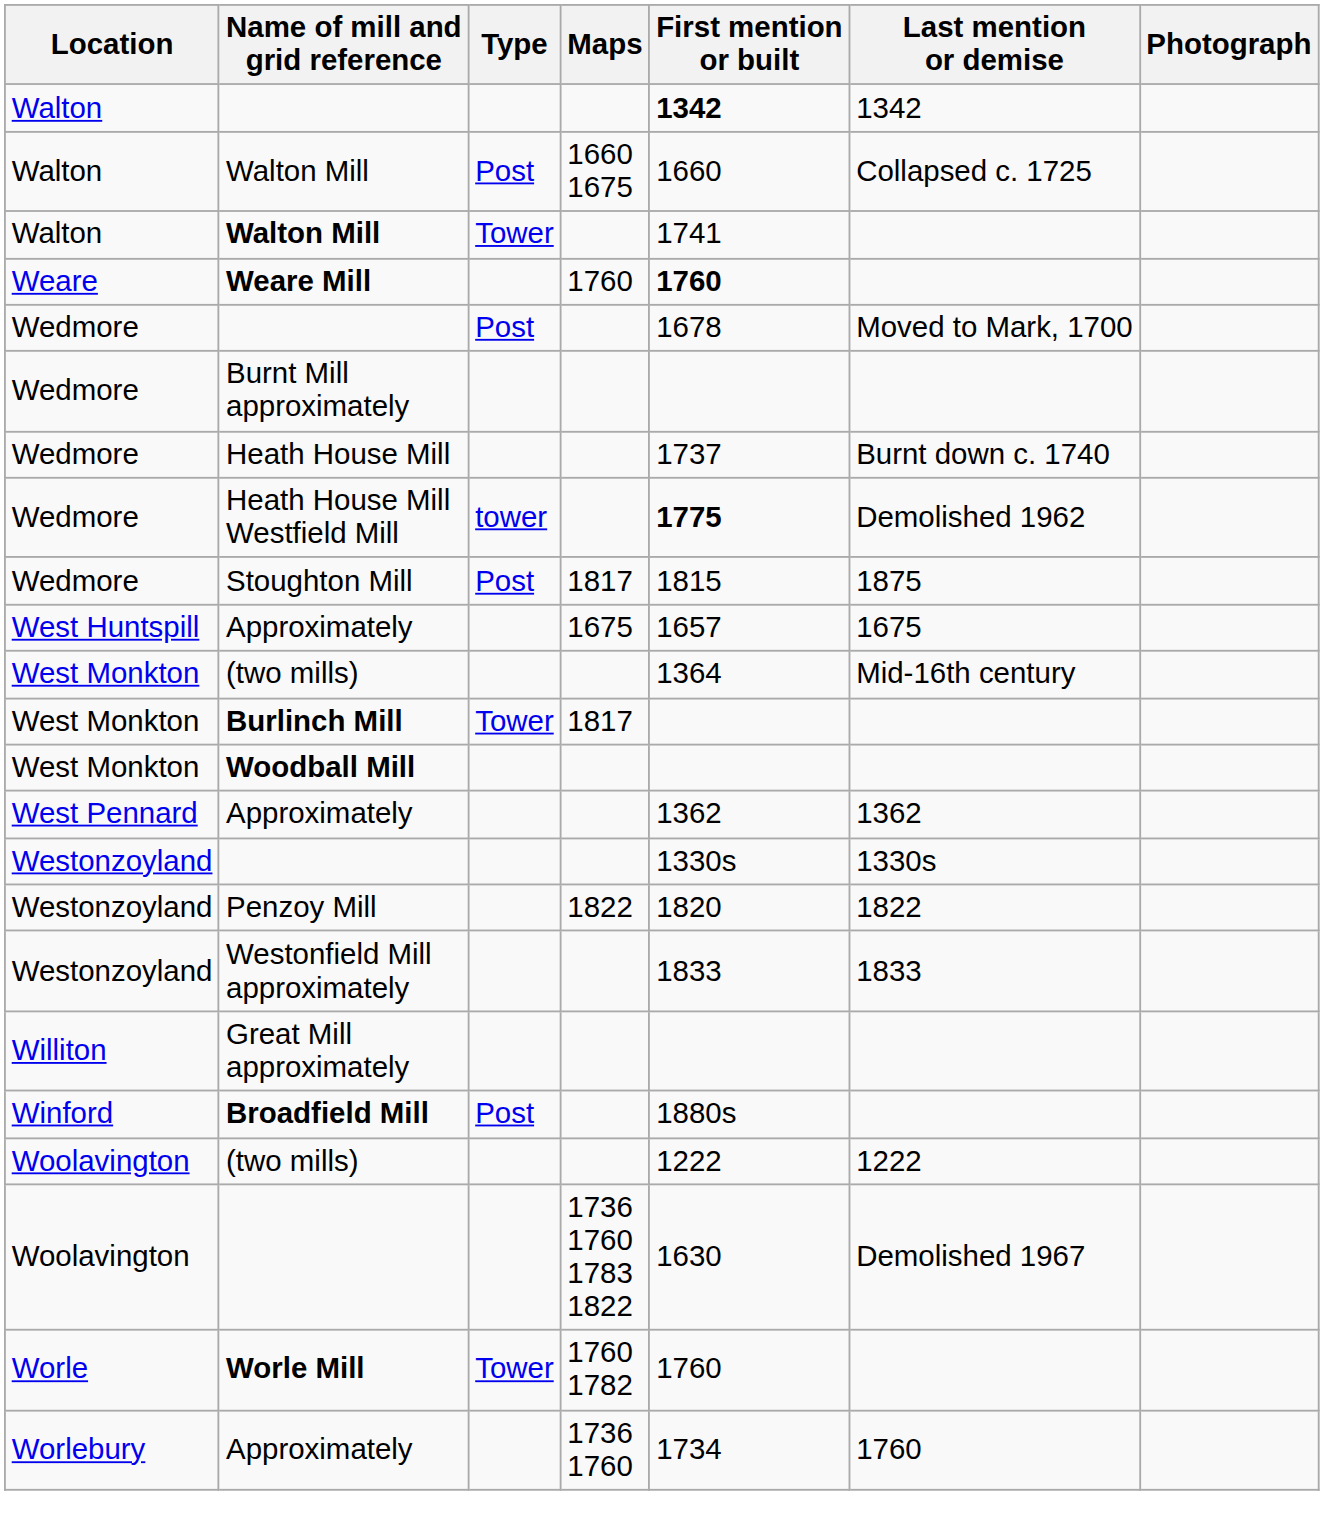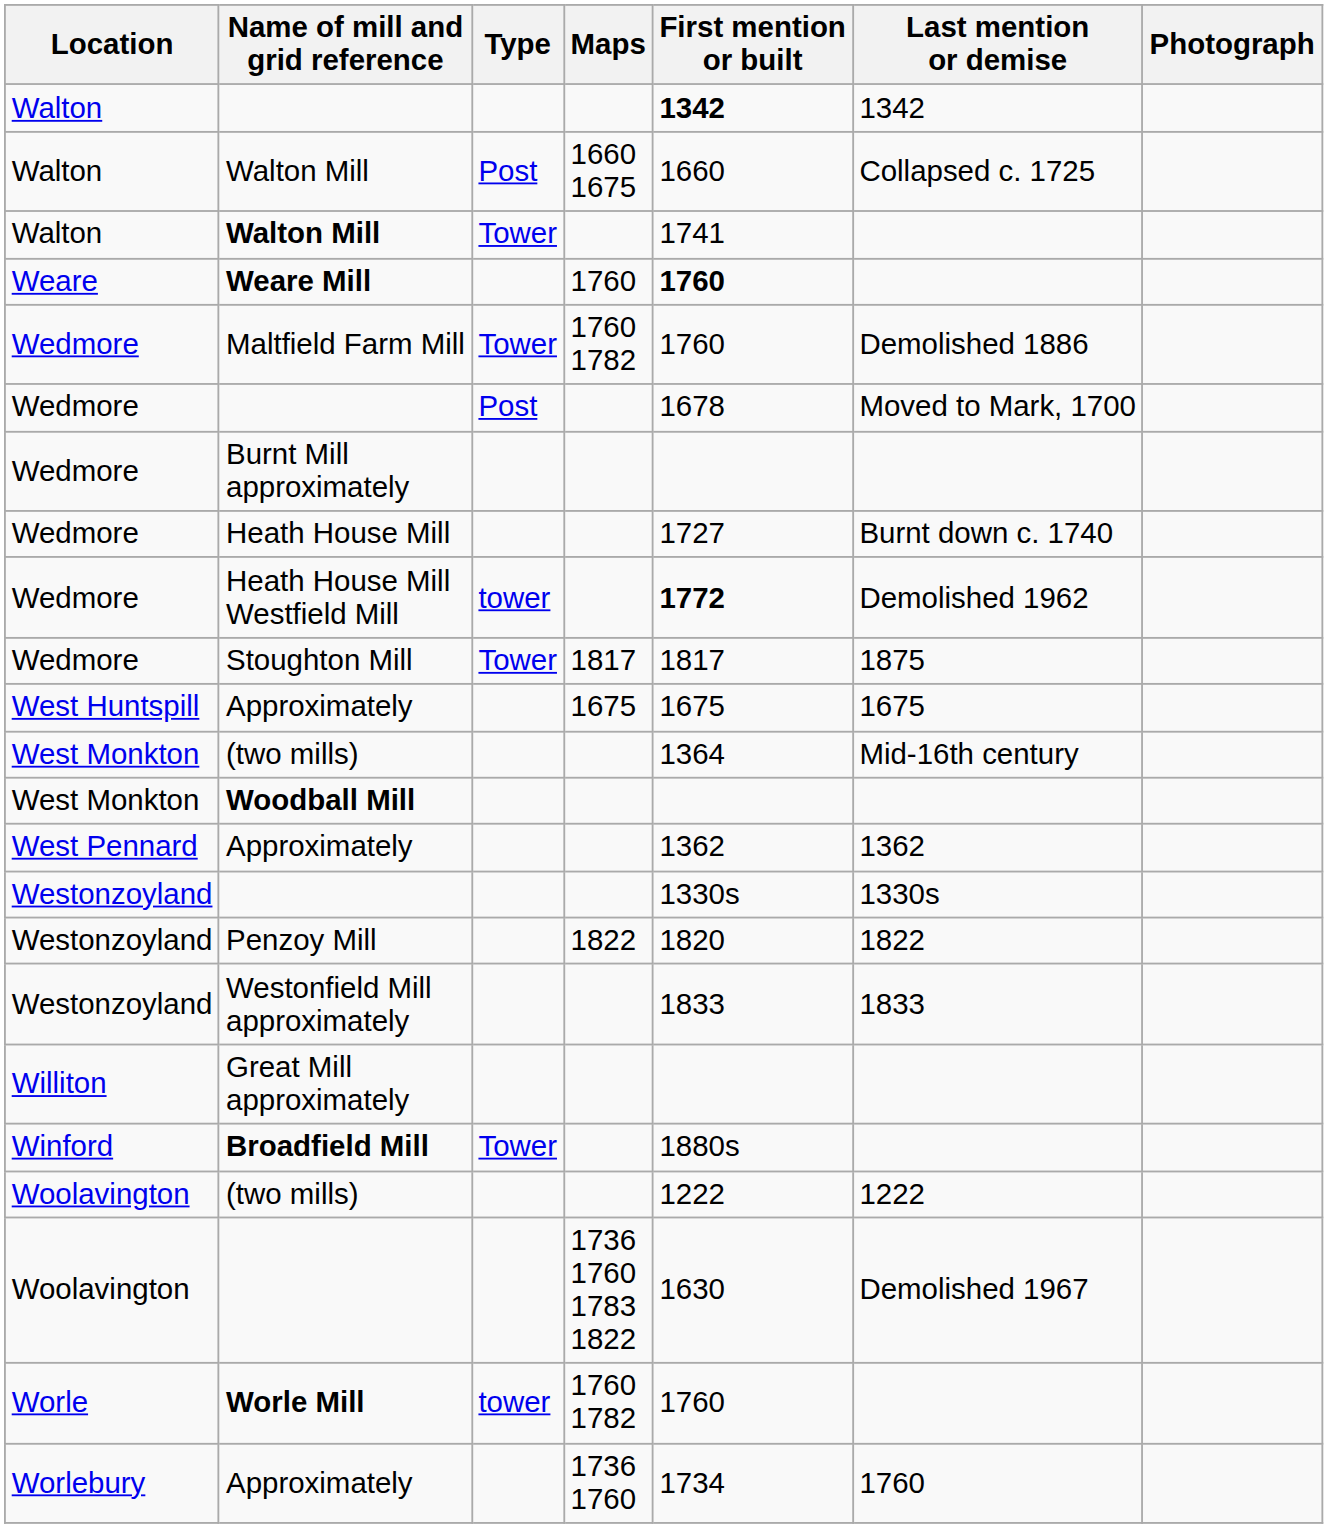 <table class="wikitable">
 <tr>
 <th>Location</th>
 <th>Name of mill and<br>grid reference</th>
 <th>Type</th>
 <th>Maps</th>
 <th>First mention<br>or built</th>
 <th>Last mention<br> or demise</th>
 <th>Photograph</th>
 </tr>
 <tr>
 <td><a href='#'>Walton</a></td>
 <td></td>
 <td></td>
 <td></td>
 <td><strong>1342</strong></td>
 <td>1342</td>
 <td></td>
 </tr>
 <tr>
 <td>Walton</td>
 <td>Walton Mill<br></td>
 <td><a href='#'>Post</a></td>
 <td>1660<br>1675</td>
 <td>1660</td>
 <td>Collapsed c. 1725</td>
 <td></td>
 </tr>
 <tr>
 <td>Walton</td>
 <td><strong>Walton Mill</strong><br></td>
 <td><a href='#'>Tower</a></td>
 <td></td>
 <td>1741</td>
 <td></td>
 <td></td>
 </tr>
 <tr>
 <td><a href='#'>Weare</a></td>
 <td><strong>Weare Mill</strong><br></td>
 <td></td>
 <td>1760</td>
 <td><strong>1760</strong></td>
 <td></td>
 <td></td>
 </tr>
 <tr>
+<td><a href='#'>Wedmore</a></td>
+<td>Maltfield Farm Mill<br></td>
+<td><a href='#'>Tower</a></td>
+<td>1760<br>1782</td>
+<td>1760</td>
+<td>Demolished 1886</td>
+<td></td>
+</tr>
+<tr>
 <td>Wedmore</td>
 <td></td>
 <td><a href='#'>Post</a></td>
 <td></td>
 <td>1678</td>
 <td>Moved to Mark, 1700</td>
 <td></td>
 </tr>
 <tr>
 <td>Wedmore</td>
 <td>Burnt Mill<br>approximately<br></td>
 <td></td>
 <td></td>
 <td></td>
 <td></td>
 <td></td>
 </tr>
 <tr>
 <td>Wedmore</td>
 <td>Heath House Mill<br></td>
 <td></td>
 <td></td>
-<td>1737</td>
+<td>1727</td>
 <td>Burnt down c. 1740</td>
 <td></td>
 </tr>
 <tr>
 <td>Wedmore</td>
 <td>Heath House Mill<br>Westfield Mill<br></td>
 <td><a href='#'>tower</a></td>
 <td></td>
-<td><strong>1775</strong></td>
+<td><strong>1772</strong></td>
 <td>Demolished 1962</td>
 <td></td>
 </tr>
 <tr>
 <td>Wedmore</td>
 <td>Stoughton Mill<br></td>
-<td><a href='#'>Post</a></td>
+<td><a href='#'>Tower</a></td>
 <td>1817</td>
-<td>1815</td>
+<td>1817</td>
 <td>1875</td>
 <td></td>
 </tr>
 <tr>
 <td><a href='#'>West Huntspill</a></td>
 <td>Approximately<br></td>
 <td></td>
 <td>1675</td>
-<td>1657</td>
+<td>1675</td>
 <td>1675</td>
 <td></td>
 </tr>
 <tr>
 <td><a href='#'>West Monkton</a></td>
 <td>(two mills)</td>
 <td></td>
 <td></td>
 <td>1364</td>
 <td>Mid-16th century</td>
-<td></td>
-</tr>
-<tr>
-<td>West Monkton</td>
-<td><strong>Burlinch Mill</strong><br></td>
-<td><a href='#'>Tower</a></td>
-<td>1817</td>
-<td></td>
-<td></td>
 <td></td>
 </tr>
 <tr>
 <td>West Monkton</td>
 <td><strong>Woodball Mill</strong><br></td>
 <td></td>
 <td></td>
 <td></td>
 <td></td>
 <td></td>
 </tr>
 <tr>
 <td><a href='#'>West Pennard</a></td>
 <td>Approximately<br></td>
 <td></td>
 <td></td>
 <td>1362</td>
 <td>1362</td>
 <td></td>
 </tr>
 <tr>
 <td><a href='#'>Westonzoyland</a></td>
 <td></td>
 <td></td>
 <td></td>
 <td>1330s</td>
 <td>1330s</td>
 <td></td>
 </tr>
 <tr>
 <td>Westonzoyland</td>
 <td>Penzoy Mill<br></td>
 <td></td>
 <td>1822</td>
 <td>1820</td>
 <td>1822</td>
 <td></td>
 </tr>
 <tr>
 <td>Westonzoyland</td>
 <td>Westonfield Mill<br>approximately<br></td>
 <td></td>
 <td></td>
 <td>1833</td>
 <td>1833</td>
 <td></td>
 </tr>
 <tr>
 <td><a href='#'>Williton</a></td>
 <td>Great Mill<br>approximately<br></td>
 <td></td>
 <td></td>
 <td></td>
 <td></td>
 <td></td>
 </tr>
 <tr>
 <td><a href='#'>Winford</a></td>
 <td><strong>Broadfield Mill</strong><br></td>
-<td><a href='#'>Post</a></td>
+<td><a href='#'>Tower</a></td>
 <td></td>
 <td>1880s</td>
 <td></td>
 <td></td>
 </tr>
 <tr>
 <td><a href='#'>Woolavington</a></td>
 <td>(two mills)</td>
 <td></td>
 <td></td>
 <td>1222</td>
 <td>1222</td>
 <td></td>
 </tr>
 <tr>
 <td>Woolavington</td>
 <td></td>
 <td></td>
 <td>1736<br>1760<br>1783<br>1822</td>
 <td>1630</td>
 <td>Demolished 1967</td>
 <td></td>
 </tr>
 <tr>
 <td><a href='#'>Worle</a></td>
 <td><strong>Worle Mill</strong><br></td>
-<td><a href='#'>Tower</a></td>
+<td><a href='#'>tower</a></td>
 <td>1760<br>1782</td>
 <td>1760</td>
 <td></td>
 <td></td>
 </tr>
 <tr>
 <td><a href='#'>Worlebury</a></td>
 <td>Approximately<br></td>
 <td></td>
 <td>1736<br>1760</td>
 <td>1734</td>
 <td>1760</td>
 <td></td>
 </tr>
 </table>
